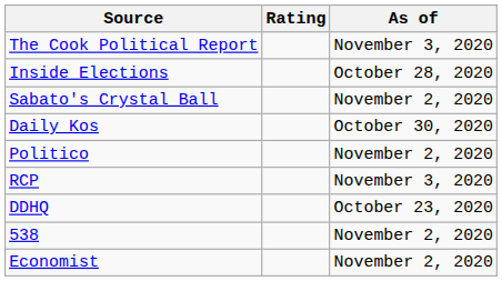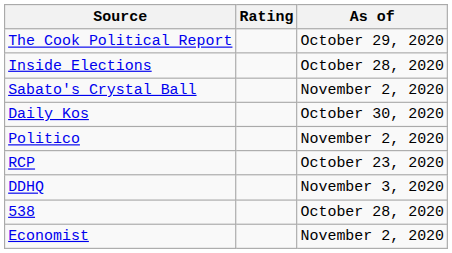 <table class="wikitable" style="text-align:center">
 <tr>
 <th>Source</th>
 <th>Rating</th>
 <th>As of</th>
 </tr>
 <tr>
 <td align=left><a href='#'>The Cook Political Report</a></td>
 <td></td>
-<td>November 3, 2020</td>
+<td>October 29, 2020</td>
 </tr>
 <tr>
 <td align=left><a href='#'>Inside Elections</a></td>
 <td></td>
 <td>October 28, 2020</td>
 </tr>
 <tr>
 <td align=left><a href='#'>Sabato's Crystal Ball</a></td>
 <td></td>
 <td>November 2, 2020</td>
 </tr>
 <tr>
 <td align="left"><a href='#'>Daily Kos</a></td>
 <td></td>
 <td>October 30, 2020</td>
 </tr>
 <tr>
 <td align="left"><a href='#'>Politico</a></td>
 <td></td>
 <td>November 2, 2020</td>
 </tr>
 <tr>
 <td align="left"><a href='#'>RCP</a></td>
 <td></td>
-<td>November 3, 2020</td>
+<td>October 23, 2020</td>
 </tr>
 <tr>
 <td align="left"><a href='#'>DDHQ</a></td>
 <td></td>
-<td>October 23, 2020</td>
+<td>November 3, 2020</td>
 </tr>
 <tr>
 <td align="left"><a href='#'>538</a></td>
 <td></td>
-<td>November 2, 2020</td>
+<td>October 28, 2020</td>
 </tr>
 <tr>
 <td align="left"><a href='#'>Economist</a></td>
 <td></td>
 <td>November 2, 2020</td>
 </tr>
 </table>
